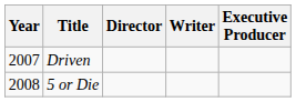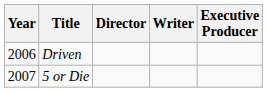 <table class="wikitable ">
 <tr>
 <th>Year</th>
 <th>Title</th>
 <th>Director</th>
 <th>Writer</th>
 <th>Executive<br>Producer</th>
 </tr>
 <tr>
-<td>2007</td>
+<td>2006</td>
 <td><em>Driven</em></td>
 <td></td>
 <td></td>
 <td></td>
 </tr>
 <tr>
-<td>2008</td>
+<td>2007</td>
 <td><em>5 or Die</em></td>
 <td></td>
 <td></td>
 <td></td>
 </tr>
 </table>
